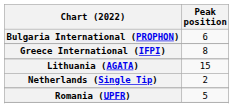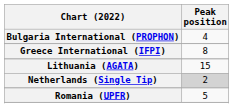 <table class="wikitable sortable plainrowheaders" style="text-align:center">
 <tr>
 <th>Chart (2022)</th>
 <th>Peak<br>position</th>
 </tr>
 <tr>
 <th scope="row">Bulgaria International (<a href='#'>PROPHON</a>)</th>
-<td>6</td>
+<td>4</td>
 </tr>
 <tr>
 </tr>
 <tr>
 <th scope="row">Greece International (<a href='#'>IFPI</a>)</th>
 <td>8</td>
 </tr>
 <tr>
 </tr>
 <tr>
 </tr>
 <tr>
 </tr>
 <tr>
 <th scope="row">Lithuania (<a href='#'>AGATA</a>)</th>
 <td>15</td>
 </tr>
 <tr>
 <th scope="row">Netherlands (<a href='#'>Single Tip</a>)</th>
-<td>2</td>
+<td style="background: lightgrey;">2</td>
 </tr>
 <tr>
 </tr>
 <tr>
 <th scope="row">Romania (<a href='#'>UPFR</a>)</th>
 <td>5</td>
 </tr>
 <tr>
 </tr>
 <tr>
 </tr>
 <tr>
 </tr>
 <tr>
 </tr>
 <tr>
 </tr>
 </table>
